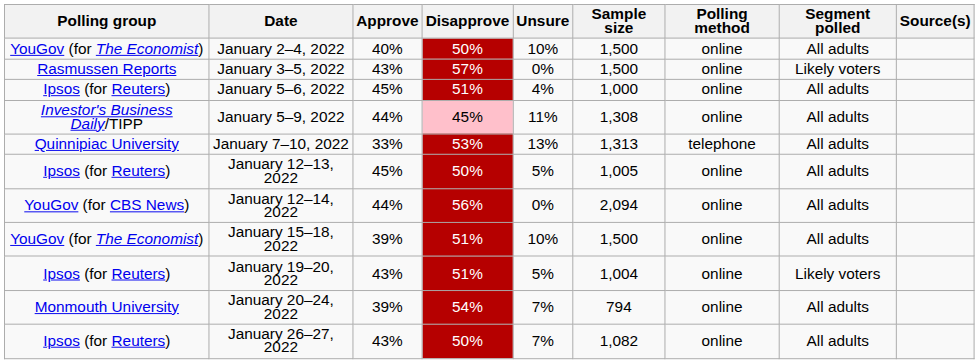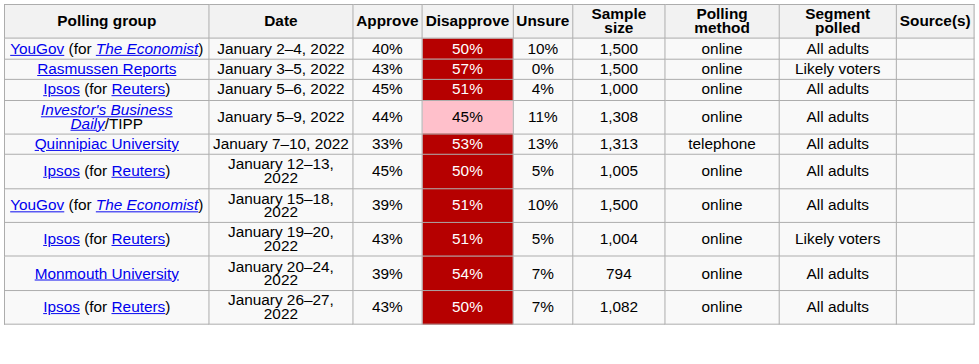 <table class="wikitable sortable" style="text-align:center;line-height:14px;width: 80%;">
 <tr>
 <th class="unsortable">Polling group</th>
 <th>Date</th>
 <th>Approve</th>
 <th>Disapprove</th>
 <th>Unsure</th>
 <th>Sample size</th>
 <th>Polling method</th>
 <th class="unsortable">Segment polled</th>
 <th class="unsortable">Source(s)</th>
 </tr>
 <tr>
 <td><a href='#'>YouGov</a> (for <em><a href='#'>The Economist</a></em>)</td>
 <td>January 2–4, 2022</td>
 <td>40%</td>
 <td style="background: #B60000; color: white">50%</td>
 <td>10%</td>
 <td>1,500</td>
 <td>online</td>
 <td>All adults</td>
 <td></td>
 </tr>
 <tr>
 <td><a href='#'>Rasmussen Reports</a></td>
 <td>January 3–5, 2022</td>
 <td>43%</td>
 <td style="background: #B60000; color: white">57%</td>
 <td>0%</td>
 <td>1,500</td>
 <td>online</td>
 <td>Likely voters</td>
 <td></td>
 </tr>
 <tr>
 <td><a href='#'>Ipsos</a> (for <a href='#'>Reuters</a>)</td>
 <td>January 5–6, 2022</td>
 <td>45%</td>
 <td style="background: #B60000; color: white">51%</td>
 <td>4%</td>
 <td>1,000</td>
 <td>online</td>
 <td>All adults</td>
 <td></td>
 </tr>
 <tr>
 <td><em><a href='#'>Investor's Business Daily</a></em>/TIPP</td>
 <td>January 5–9, 2022</td>
 <td>44%</td>
 <td style="background: pink; color: black">45%</td>
 <td>11%</td>
 <td>1,308</td>
 <td>online</td>
 <td>All adults</td>
 <td></td>
 </tr>
 <tr>
 <td><a href='#'>Quinnipiac University</a></td>
 <td>January 7–10, 2022</td>
 <td>33%</td>
 <td style="background: #B60000; color: white">53%</td>
 <td>13%</td>
 <td>1,313</td>
 <td>telephone</td>
 <td>All adults</td>
 <td></td>
 </tr>
 <tr>
 <td><a href='#'>Ipsos</a> (for <a href='#'>Reuters</a>)</td>
 <td>January 12–13, 2022</td>
 <td>45%</td>
 <td style="background: #B60000; color: white">50%</td>
 <td>5%</td>
 <td>1,005</td>
 <td>online</td>
 <td>All adults</td>
 <td></td>
 </tr>
 <tr>
-<td><a href='#'>YouGov</a> (for <a href='#'>CBS News</a>)</td>
-<td>January 12–14, 2022</td>
-<td>44%</td>
-<td style="background: #B60000; color: white">56%</td>
-<td>0%</td>
-<td>2,094</td>
-<td>online</td>
-<td>All adults</td>
-<td></td>
-</tr>
-<tr>
 <td><a href='#'>YouGov</a> (for <em><a href='#'>The Economist</a></em>)</td>
 <td>January 15–18, 2022</td>
 <td>39%</td>
 <td style="background: #B60000; color: white">51%</td>
 <td>10%</td>
 <td>1,500</td>
 <td>online</td>
 <td>All adults</td>
 <td></td>
 </tr>
 <tr>
 <td><a href='#'>Ipsos</a> (for <a href='#'>Reuters</a>)</td>
 <td>January 19–20, 2022</td>
 <td>43%</td>
 <td style="background: #B60000; color: white">51%</td>
 <td>5%</td>
 <td>1,004</td>
 <td>online</td>
 <td>Likely voters</td>
 <td></td>
 </tr>
 <tr>
 <td><a href='#'>Monmouth University</a></td>
 <td>January 20–24, 2022</td>
 <td>39%</td>
 <td style="background: #B60000; color: white">54%</td>
 <td>7%</td>
 <td>794</td>
 <td>online</td>
 <td>All adults</td>
 <td></td>
 </tr>
 <tr>
 <td><a href='#'>Ipsos</a> (for <a href='#'>Reuters</a>)</td>
 <td>January 26–27, 2022</td>
 <td>43%</td>
 <td style="background: #B60000; color: white">50%</td>
 <td>7%</td>
 <td>1,082</td>
 <td>online</td>
 <td>All adults</td>
 <td></td>
 </tr>
 </table>
